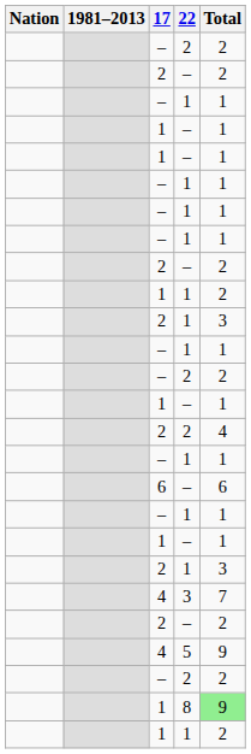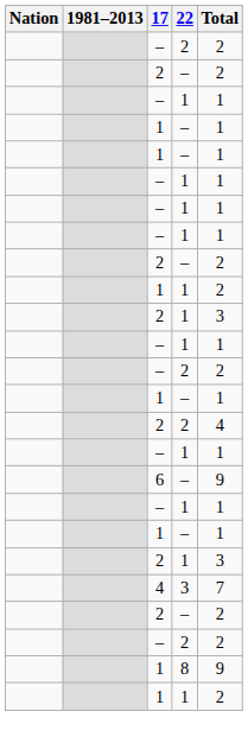 <table class="wikitable sortable" style="text-align:center">
 <tr>
 <th>Nation</th>
 <th class=unsortable><span>1981–2013</span></th>
 <th><a href='#'>17</a></th>
 <th><a href='#'>22</a></th>
 <th>Total</th>
 </tr>
 <tr>
 <td align=left></td>
 <td style="background:#ddd"></td>
 <td>–</td>
 <td>2</td>
 <td>2</td>
 </tr>
 <tr>
 <td align=left></td>
 <td style="background:#ddd"></td>
 <td>2</td>
 <td>–</td>
 <td>2</td>
 </tr>
 <tr>
 <td align=left></td>
 <td style="background:#ddd"></td>
 <td>–</td>
 <td>1</td>
 <td>1</td>
 </tr>
 <tr>
 <td align=left></td>
 <td style="background:#ddd"></td>
 <td>1</td>
 <td>–</td>
 <td>1</td>
 </tr>
 <tr>
 <td align=left></td>
 <td style="background:#ddd"></td>
 <td>1</td>
 <td>–</td>
 <td>1</td>
 </tr>
 <tr>
 <td align=left></td>
 <td style="background:#ddd"></td>
 <td>–</td>
 <td>1</td>
 <td>1</td>
 </tr>
 <tr>
 <td align=left></td>
 <td style="background:#ddd"></td>
 <td>–</td>
 <td>1</td>
 <td>1</td>
 </tr>
 <tr>
 <td align=left></td>
 <td style="background:#ddd"></td>
 <td>–</td>
 <td>1</td>
 <td>1</td>
 </tr>
 <tr>
 <td align=left></td>
 <td style="background:#ddd"></td>
 <td>2</td>
 <td>–</td>
 <td>2</td>
 </tr>
 <tr>
 <td align=left></td>
 <td style="background:#ddd"></td>
 <td>1</td>
 <td>1</td>
 <td>2</td>
 </tr>
 <tr>
 <td align=left></td>
 <td style="background:#ddd"></td>
 <td>2</td>
 <td>1</td>
 <td>3</td>
 </tr>
 <tr>
 <td align=left></td>
 <td style="background:#ddd"></td>
 <td>–</td>
 <td>1</td>
 <td>1</td>
 </tr>
 <tr>
 <td align=left></td>
 <td style="background:#ddd"></td>
 <td>–</td>
 <td>2</td>
 <td>2</td>
 </tr>
 <tr>
 <td align=left></td>
 <td style="background:#ddd"></td>
 <td>1</td>
 <td>–</td>
 <td>1</td>
 </tr>
 <tr>
 <td align=left></td>
 <td style="background:#ddd"></td>
 <td>2</td>
 <td>2</td>
 <td>4</td>
 </tr>
 <tr>
 <td align=left></td>
 <td style="background:#ddd"></td>
 <td>–</td>
 <td>1</td>
 <td>1</td>
 </tr>
 <tr>
 <td align=left></td>
 <td style="background:#ddd"></td>
 <td>6</td>
 <td>–</td>
-<td>6</td>
+<td>9</td>
 </tr>
 <tr>
 <td align=left></td>
 <td style="background:#ddd"></td>
 <td>–</td>
 <td>1</td>
 <td>1</td>
 </tr>
 <tr>
 <td align=left></td>
 <td style="background:#ddd"></td>
 <td>1</td>
 <td>–</td>
 <td>1</td>
 </tr>
 <tr>
 <td align=left></td>
 <td style="background:#ddd"></td>
 <td>2</td>
 <td>1</td>
 <td>3</td>
 </tr>
 <tr>
 <td align=left></td>
 <td style="background:#ddd"></td>
 <td>4</td>
 <td>3</td>
 <td>7</td>
 </tr>
 <tr>
 <td align=left></td>
 <td style="background:#ddd"></td>
 <td>2</td>
 <td>–</td>
 <td>2</td>
 </tr>
 <tr>
 <td align=left></td>
 <td style="background:#ddd"></td>
-<td>4</td>
-<td>5</td>
-<td>9</td>
-</tr>
-<tr>
-<td align=left></td>
-<td style="background:#ddd"></td>
 <td>–</td>
 <td>2</td>
 <td>2</td>
 </tr>
 <tr>
 <td align=left></td>
 <td style="background:#ddd"></td>
 <td>1</td>
 <td>8</td>
-<td style="background: lightgreen;">9</td>
+<td>9</td>
 </tr>
 <tr>
 <td align=left></td>
 <td style="background:#ddd"></td>
 <td>1</td>
 <td>1</td>
 <td>2</td>
 </tr>
 </table>
